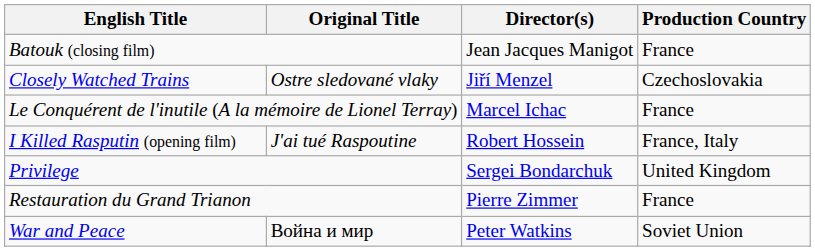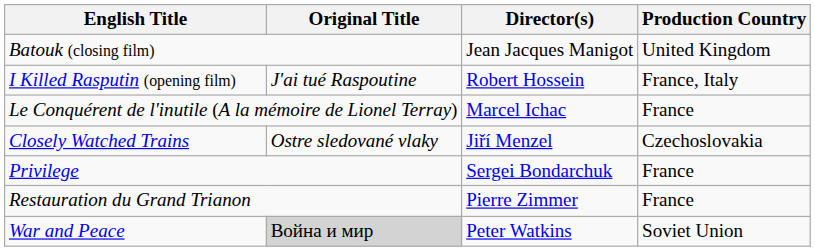 <table class="wikitable">
 <tr>
 <th>English Title</th>
 <th>Original Title</th>
 <th>Director(s)</th>
 <th>Production Country</th>
 </tr>
 <tr>
 <td colspan="2"><em>Batouk</em> <small>(closing film)</small></td>
 <td>Jean Jacques Manigot</td>
+<td>United Kingdom</td>
+</tr>
+<tr>
+<td><em><a href='#'>I Killed Rasputin</a></em> <small>(opening film)</small></td>
+<td><em>J'ai tué Raspoutine</em></td>
+<td><a href='#'>Robert Hossein</a></td>
+<td>France, Italy</td>
+</tr>
+<tr>
+<td colspan="2"><em>Le Conquérent de l'inutile</em> (<em>A la mémoire de Lionel Terray</em>)</td>
+<td><a href='#'>Marcel Ichac</a></td>
 <td>France</td>
 </tr>
 <tr>
 <td><em><a href='#'>Closely Watched Trains</a></em></td>
 <td><em>Ostre sledované vlaky</em></td>
 <td><a href='#'>Jiří Menzel</a></td>
 <td>Czechoslovakia</td>
 </tr>
 <tr>
-<td colspan="2"><em>Le Conquérent de l'inutile</em> (<em>A la mémoire de Lionel Terray</em>)</td>
-<td><a href='#'>Marcel Ichac</a></td>
-<td>France</td>
-</tr>
-<tr>
-<td><em><a href='#'>I Killed Rasputin</a></em> <small>(opening film)</small></td>
-<td><em>J'ai tué Raspoutine</em></td>
-<td><a href='#'>Robert Hossein</a></td>
-<td>France, Italy</td>
-</tr>
-<tr>
 <td colspan="2"><em><a href='#'>Privilege</a></em></td>
 <td><a href='#'>Sergei Bondarchuk</a></td>
-<td>United Kingdom</td>
+<td>France</td>
 </tr>
 <tr>
 <td colspan="2"><em>Restauration du Grand Trianon</em></td>
 <td><a href='#'>Pierre Zimmer</a></td>
 <td>France</td>
 </tr>
 <tr>
 <td><em><a href='#'>War and Peace</a></em></td>
-<td>Война и мир</td>
+<td style="background: lightgrey;">Война и мир</td>
 <td><a href='#'>Peter Watkins</a></td>
 <td>Soviet Union</td>
 </tr>
 </table>
